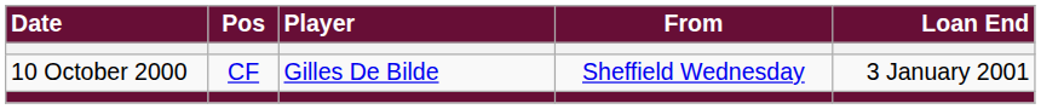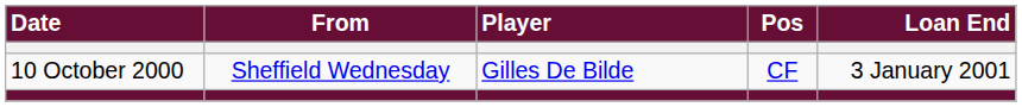 <table class="wikitable">
 <tr>
 <th style="background:#670E36; color:#ffffff; text-align:left; width:130px">Date</th>
+<th style="background:#670E36; color:#ffffff; text-align:center; width:180px">From</th>
+<th style="background:#670E36; color:#ffffff; text-align:left; width:180px">Player</th>
 <th style="background:#670E36; color:#ffffff; text-align:center; width:40px">Pos</th>
-<th style="background:#670E36; color:#ffffff; text-align:left; width:180px">Player</th>
-<th style="background:#670E36; color:#ffffff; text-align:center; width:180px">From</th>
 <th style="background:#670E36; color:#ffffff; text-align:right; width:130px">Loan End</th>
 </tr>
 <tr>
 <th></th>
 <th></th>
 <th></th>
 <th></th>
 <th></th>
 </tr>
 <tr>
 <td>10 October 2000</td>
+<td style="text-align:center;"><a href='#'>Sheffield Wednesday</a></td>
+<td> <a href='#'>Gilles De Bilde</a></td>
 <td style="text-align:center;"><a href='#'>CF</a></td>
-<td> <a href='#'>Gilles De Bilde</a></td>
-<td style="text-align:center;"><a href='#'>Sheffield Wednesday</a></td>
 <td style="text-align:right;">3 January 2001</td>
 </tr>
 <tr>
 <th style="background:#670E36;"></th>
 <th style="background:#670E36;"></th>
 <th style="background:#670E36;"></th>
 <th style="background:#670E36;"></th>
 <th style="background:#670E36;"></th>
 </tr>
 </table>
